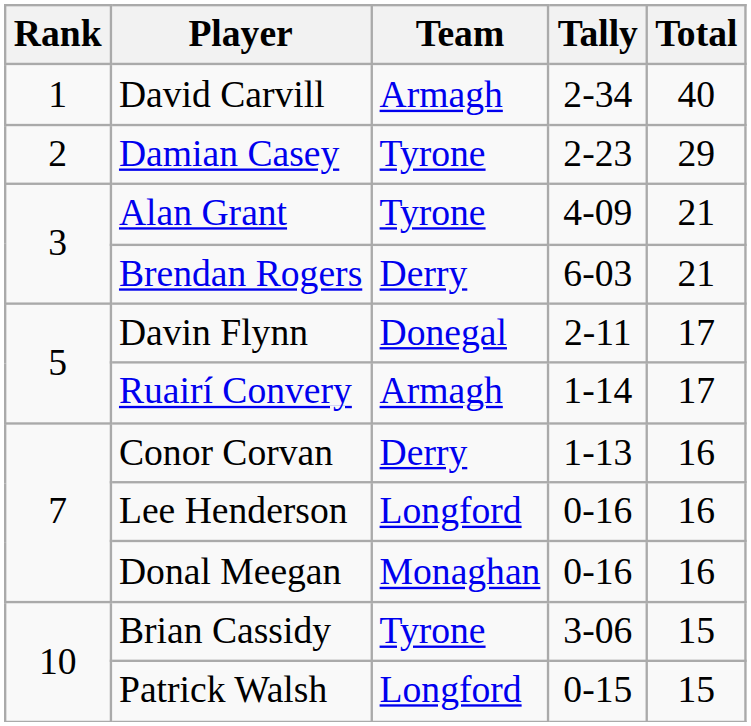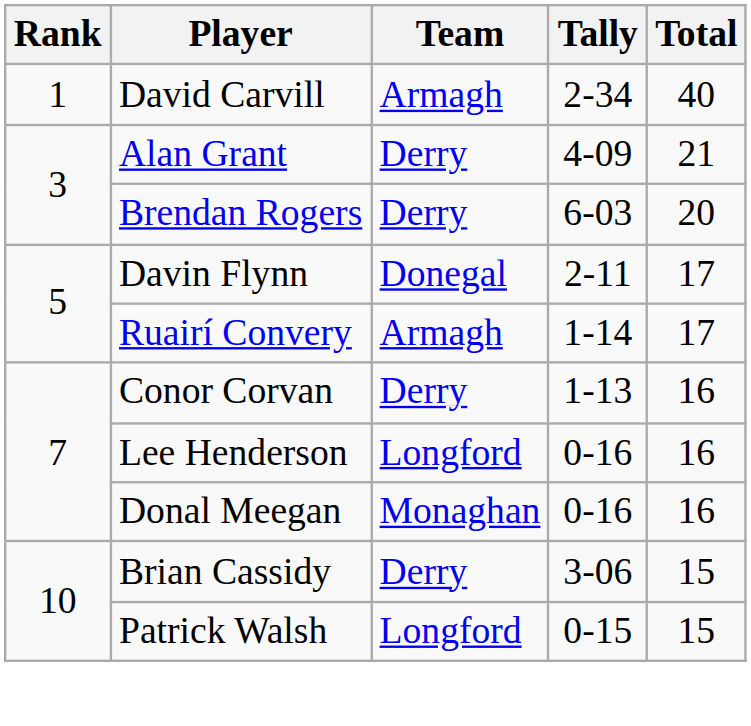 <table class="wikitable">
 <tr>
 <th>Rank</th>
 <th>Player</th>
 <th>Team</th>
 <th>Tally</th>
 <th>Total</th>
 </tr>
 <tr>
 <td rowspan=1 align=center>1</td>
 <td>David Carvill</td>
 <td><a href='#'>Armagh</a></td>
 <td align=center>2-34</td>
 <td align=center>40</td>
 </tr>
 <tr>
-<td rowspan=1 align=center>2</td>
-<td><a href='#'>Damian Casey</a></td>
-<td><a href='#'>Tyrone</a></td>
-<td align=center>2-23</td>
-<td align=center>29</td>
-</tr>
-<tr>
 <td rowspan=2 align=center>3</td>
 <td><a href='#'>Alan Grant</a></td>
-<td><a href='#'>Tyrone</a></td>
+<td><a href='#'>Derry</a></td>
 <td align=center>4-09</td>
 <td align=center>21</td>
 </tr>
 <tr>
 <td><a href='#'>Brendan Rogers</a></td>
 <td><a href='#'>Derry</a></td>
 <td align=center>6-03</td>
-<td align=center>21</td>
+<td align=center>20</td>
 </tr>
 <tr>
 <td rowspan=2 align=center>5</td>
 <td>Davin Flynn</td>
 <td><a href='#'>Donegal</a></td>
 <td align=center>2-11</td>
 <td align=center>17</td>
 </tr>
 <tr>
 <td><a href='#'>Ruairí Convery</a></td>
 <td><a href='#'>Armagh</a></td>
 <td align=center>1-14</td>
 <td align=center>17</td>
 </tr>
 <tr>
 <td rowspan=3 align=center>7</td>
 <td>Conor Corvan</td>
 <td><a href='#'>Derry</a></td>
 <td align=center>1-13</td>
 <td align=center>16</td>
 </tr>
 <tr>
 <td>Lee Henderson</td>
 <td><a href='#'>Longford</a></td>
 <td align=center>0-16</td>
 <td align=center>16</td>
 </tr>
 <tr>
 <td>Donal Meegan</td>
 <td><a href='#'>Monaghan</a></td>
 <td align=center>0-16</td>
 <td align=center>16</td>
 </tr>
 <tr>
 <td rowspan=2 align=center>10</td>
 <td>Brian Cassidy</td>
-<td><a href='#'>Tyrone</a></td>
+<td><a href='#'>Derry</a></td>
 <td align=center>3-06</td>
 <td align=center>15</td>
 </tr>
 <tr>
 <td>Patrick Walsh</td>
 <td><a href='#'>Longford</a></td>
 <td align=center>0-15</td>
 <td align=center>15</td>
 </tr>
 </table>
